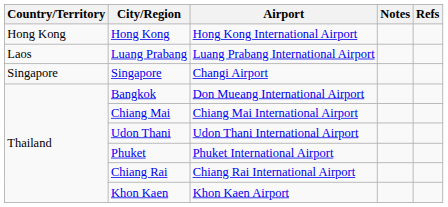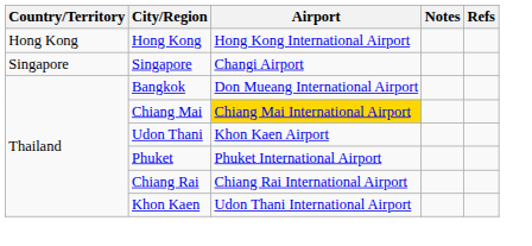 <table class="wikitable sortable">
 <tr>
 <th>Country/Territory</th>
 <th>City/Region</th>
 <th>Airport</th>
 <th>Notes</th>
 <th>Refs</th>
 </tr>
 <tr>
 <td>Hong Kong</td>
 <td><a href='#'>Hong Kong</a></td>
 <td><a href='#'>Hong Kong International Airport</a></td>
-<td align=center></td>
-<td align=center></td>
-</tr>
-<tr>
-<td>Laos</td>
-<td><a href='#'>Luang Prabang</a></td>
-<td><a href='#'>Luang Prabang International Airport</a></td>
 <td align=center></td>
 <td align=center></td>
 </tr>
 <tr>
 <td>Singapore</td>
 <td><a href='#'>Singapore</a></td>
 <td><a href='#'>Changi Airport</a></td>
 <td align=center></td>
 <td align=center></td>
 </tr>
 <tr>
 <td rowspan="6">Thailand</td>
 <td><a href='#'>Bangkok</a></td>
 <td><a href='#'>Don Mueang International Airport</a></td>
 <td></td>
 <td align=center></td>
 </tr>
 <tr>
 <td><a href='#'>Chiang Mai</a></td>
-<td><a href='#'>Chiang Mai International Airport</a></td>
+<td style="background: gold;"><a href='#'>Chiang Mai International Airport</a></td>
 <td></td>
 <td align=center></td>
 </tr>
 <tr>
 <td><a href='#'>Udon Thani</a></td>
-<td><a href='#'>Udon Thani International Airport</a></td>
+<td><a href='#'>Khon Kaen Airport</a></td>
 <td align=center></td>
 <td align=center></td>
 </tr>
 <tr>
 <td><a href='#'>Phuket</a></td>
 <td><a href='#'>Phuket International Airport</a></td>
 <td align=center></td>
 <td align=center></td>
 </tr>
 <tr>
 <td><a href='#'>Chiang Rai</a></td>
 <td><a href='#'>Chiang Rai International Airport</a></td>
 <td align=center></td>
 <td align=center></td>
 </tr>
 <tr>
 <td><a href='#'>Khon Kaen</a></td>
-<td><a href='#'>Khon Kaen Airport</a></td>
+<td><a href='#'>Udon Thani International Airport</a></td>
 <td align=center></td>
 <td align=center></td>
 </tr>
 </table>
